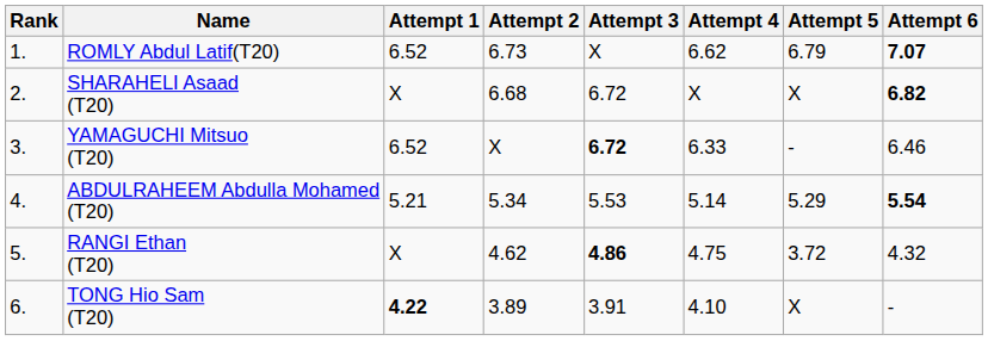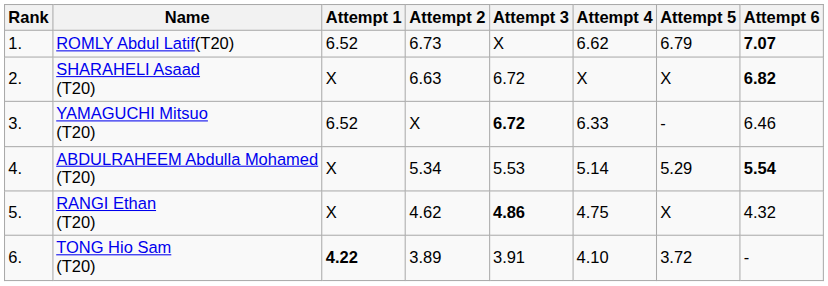 <table class="wikitable">
 <tr>
 <th>Rank</th>
 <th>Name</th>
 <th>Attempt 1</th>
 <th>Attempt 2</th>
 <th>Attempt 3</th>
 <th>Attempt 4</th>
 <th>Attempt 5</th>
 <th>Attempt 6</th>
 </tr>
 <tr>
 <td>1.</td>
 <td><a href='#'>ROMLY Abdul Latif</a>(T20)<br></td>
 <td>6.52</td>
 <td>6.73</td>
 <td>X</td>
 <td>6.62</td>
 <td>6.79</td>
 <td><strong>7.07</strong></td>
 </tr>
 <tr>
 <td>2.</td>
 <td><a href='#'>SHARAHELI Asaad</a><br>(T20)<br></td>
 <td>X</td>
-<td>6.68</td>
+<td>6.63</td>
 <td>6.72</td>
 <td>X</td>
 <td>X</td>
 <td><strong>6.82</strong></td>
 </tr>
 <tr>
 <td>3.</td>
 <td><a href='#'>YAMAGUCHI Mitsuo</a><br>(T20)<br></td>
 <td>6.52</td>
 <td>X</td>
 <td><strong>6.72</strong></td>
 <td>6.33</td>
 <td>-</td>
 <td>6.46</td>
 </tr>
 <tr>
 <td>4.</td>
 <td><a href='#'>ABDULRAHEEM Abdulla Mohamed</a><br>(T20)<br></td>
-<td>5.21</td>
+<td>X</td>
 <td>5.34</td>
 <td>5.53</td>
 <td>5.14</td>
 <td>5.29</td>
 <td><strong>5.54</strong></td>
 </tr>
 <tr>
 <td>5.</td>
 <td><a href='#'>RANGI Ethan</a><br>(T20)<br></td>
 <td>X</td>
 <td>4.62</td>
 <td><strong>4.86</strong></td>
 <td>4.75</td>
-<td>3.72</td>
+<td>X</td>
 <td>4.32</td>
 </tr>
 <tr>
 <td>6.</td>
 <td><a href='#'>TONG Hio Sam</a><br>(T20)<br></td>
 <td><strong>4.22</strong></td>
 <td>3.89</td>
 <td>3.91</td>
 <td>4.10</td>
-<td>X</td>
+<td>3.72</td>
 <td>-</td>
 </tr>
 </table>
